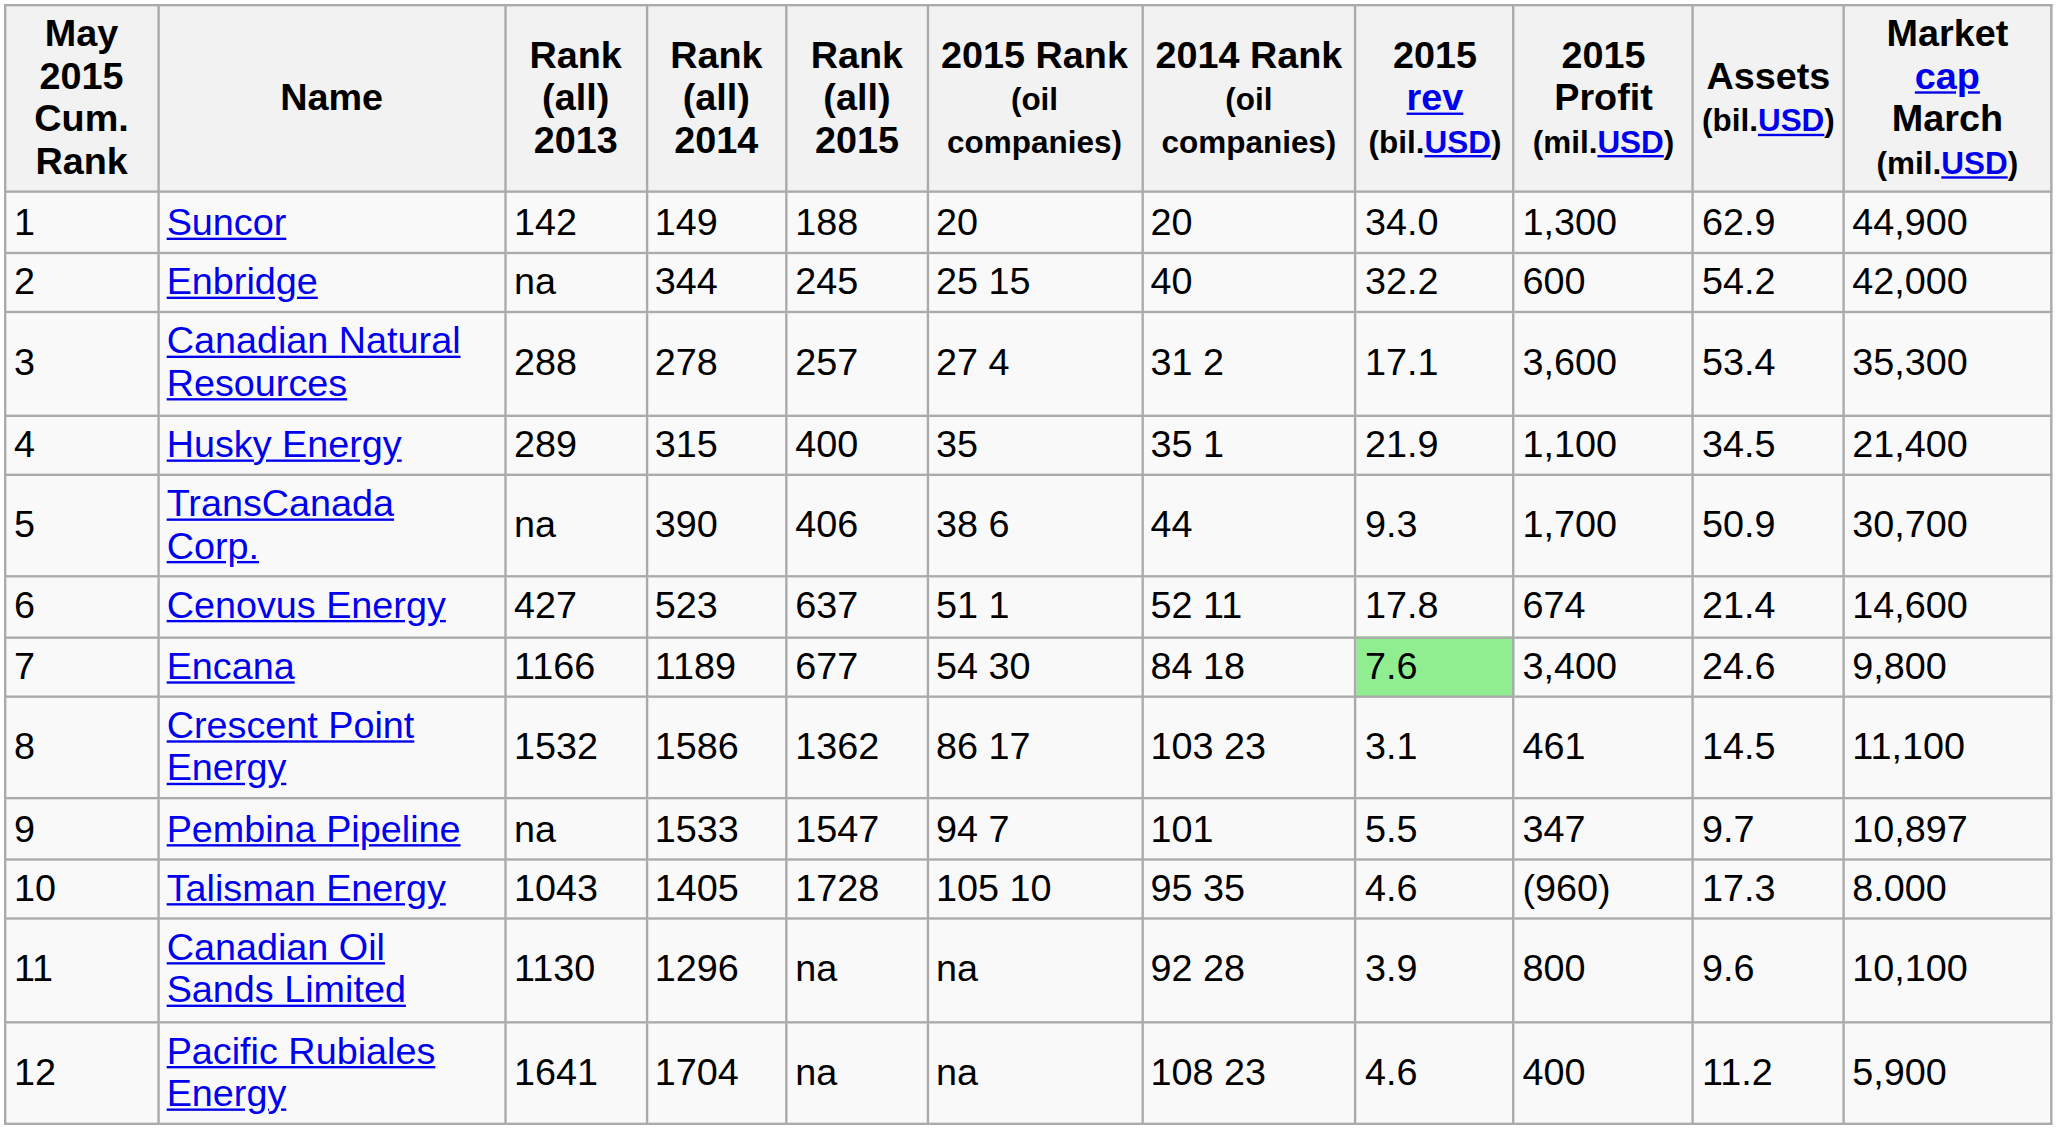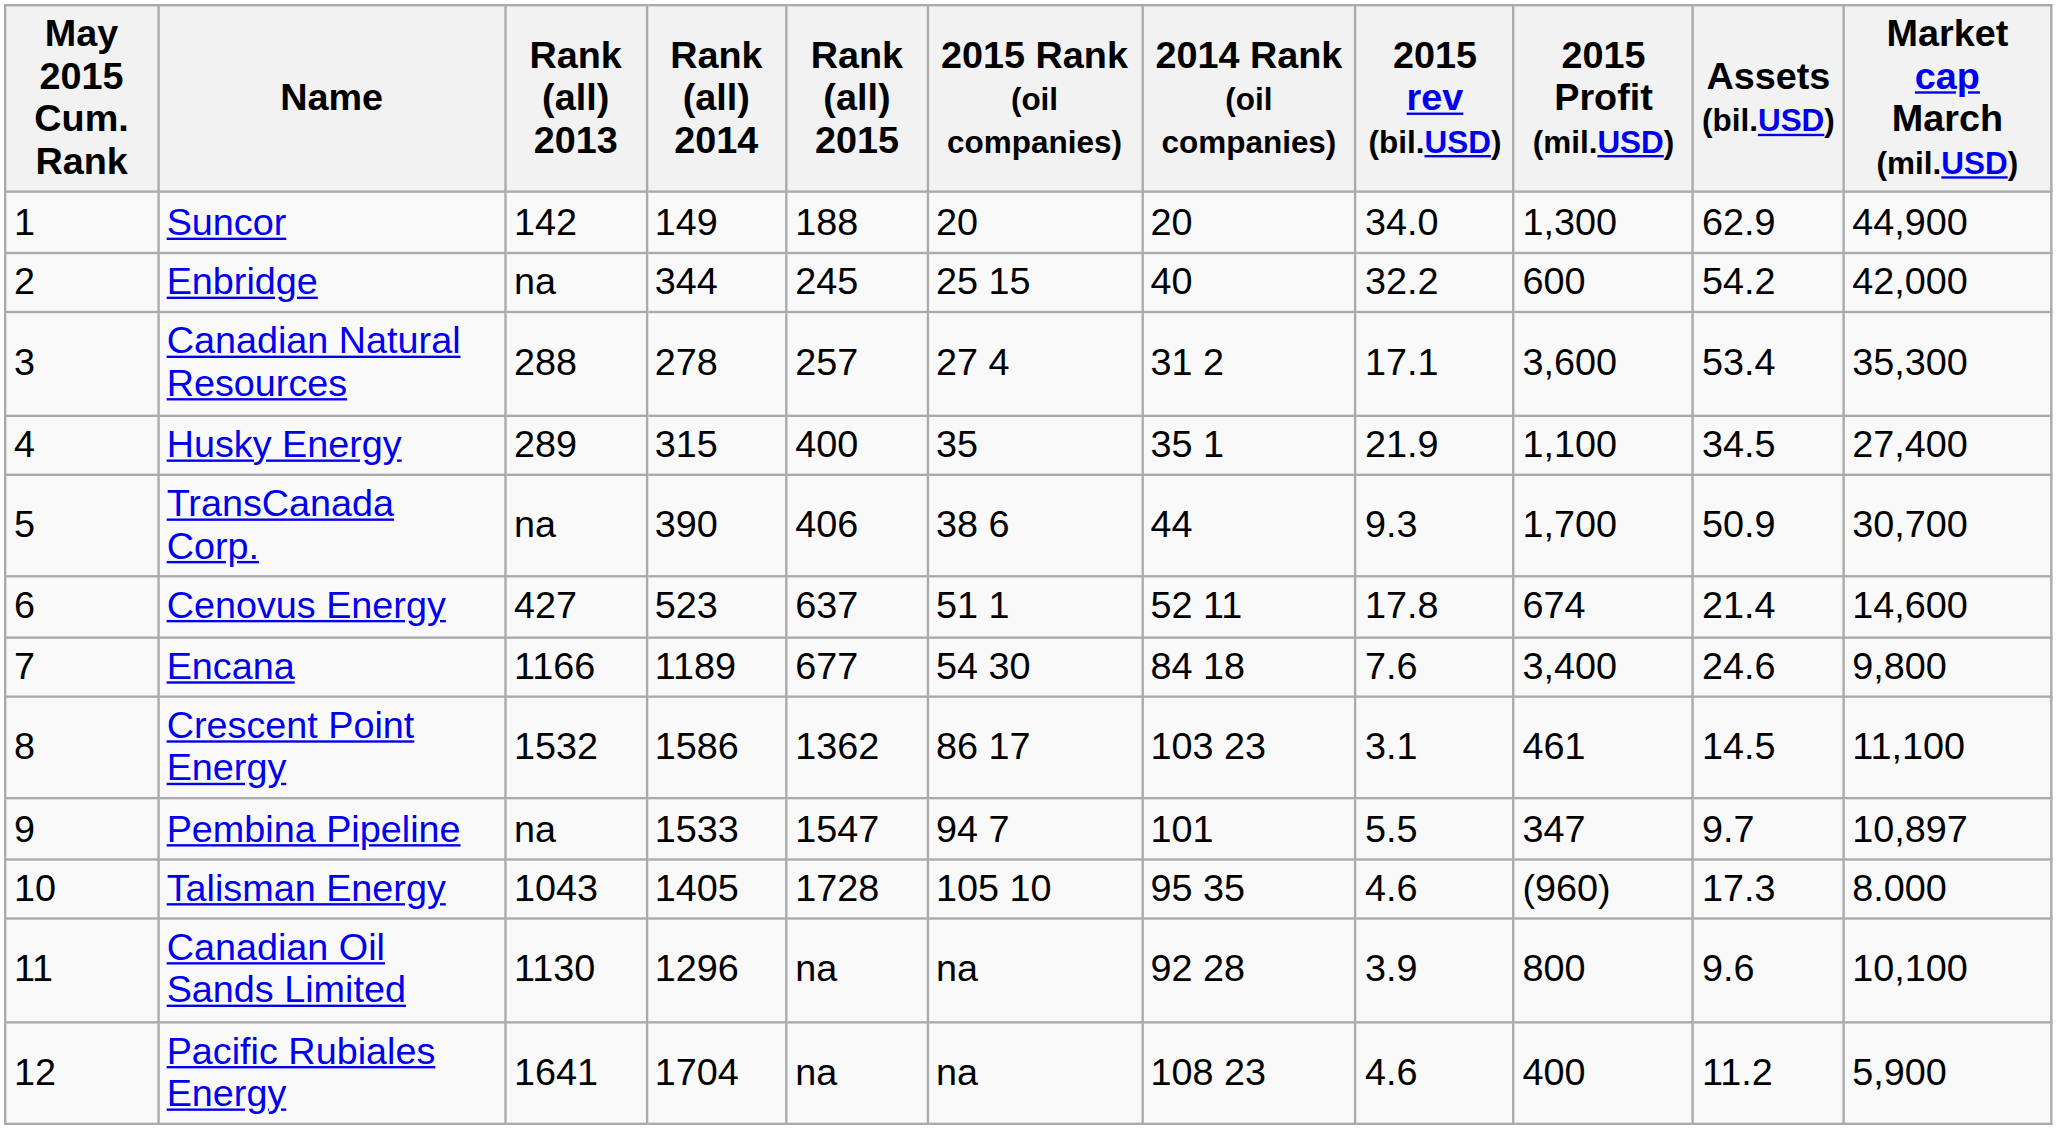 <table class="wikitable sortable">
 <tr>
 <th>May 2015<br>Cum. Rank</th>
 <th>Name</th>
 <th>Rank (all)<br>2013</th>
 <th>Rank (all)<br>2014</th>
 <th>Rank (all)<br>2015</th>
 <th>2015 Rank<br><small>(oil companies)</small></th>
 <th>2014 Rank<br><small>(oil companies)</small></th>
 <th>2015 <a href='#'>rev</a><br><small>(bil.<a href='#'>USD</a>)</small></th>
 <th>2015 Profit<br><small>(mil.<a href='#'>USD</a>)</small></th>
 <th>Assets<br><small>(bil.<a href='#'>USD</a>)</small></th>
 <th>Market <a href='#'>cap</a><br>March <small>(mil.<a href='#'>USD</a>)</small></th>
 </tr>
 <tr>
 <td>1</td>
 <td><a href='#'>Suncor</a></td>
 <td>142</td>
 <td>149</td>
 <td>188</td>
 <td>20 </td>
 <td>20 </td>
 <td>34.0</td>
 <td>1,300</td>
 <td>62.9</td>
 <td>44,900</td>
 </tr>
 <tr>
 <td>2</td>
 <td><a href='#'>Enbridge</a></td>
 <td>na</td>
 <td>344</td>
 <td>245</td>
 <td>25 15</td>
 <td>40 </td>
 <td>32.2</td>
 <td>600</td>
 <td>54.2</td>
 <td>42,000</td>
 </tr>
 <tr>
 <td>3</td>
 <td><a href='#'>Canadian Natural Resources</a></td>
 <td>288</td>
 <td>278</td>
 <td>257</td>
 <td>27 4</td>
 <td>31 2</td>
 <td>17.1</td>
 <td>3,600</td>
 <td>53.4</td>
 <td>35,300</td>
 </tr>
 <tr>
 <td>4</td>
 <td><a href='#'>Husky Energy</a></td>
 <td>289</td>
 <td>315</td>
 <td>400</td>
 <td>35 </td>
 <td>35 1</td>
 <td>21.9</td>
 <td>1,100</td>
 <td>34.5</td>
-<td>21,400</td>
+<td>27,400</td>
 </tr>
 <tr>
 <td>5</td>
 <td><a href='#'>TransCanada Corp.</a></td>
 <td>na</td>
 <td>390</td>
 <td>406</td>
 <td>38 6</td>
 <td>44 </td>
 <td>9.3</td>
 <td>1,700</td>
 <td>50.9</td>
 <td>30,700</td>
 </tr>
 <tr>
 <td>6</td>
 <td><a href='#'>Cenovus Energy</a></td>
 <td>427</td>
 <td>523</td>
 <td>637</td>
 <td>51 1</td>
 <td>52 11</td>
 <td>17.8</td>
 <td>674</td>
 <td>21.4</td>
 <td>14,600</td>
 </tr>
 <tr>
 <td>7</td>
 <td><a href='#'>Encana</a></td>
 <td>1166</td>
 <td>1189</td>
 <td>677</td>
 <td>54 30</td>
 <td>84 18</td>
-<td style="background: lightgreen;">7.6</td>
+<td>7.6</td>
 <td>3,400</td>
 <td>24.6</td>
 <td>9,800</td>
 </tr>
 <tr>
 <td>8</td>
 <td><a href='#'>Crescent Point Energy</a></td>
 <td>1532</td>
 <td>1586</td>
 <td>1362</td>
 <td>86 17</td>
 <td>103 23</td>
 <td>3.1</td>
 <td>461</td>
 <td>14.5</td>
 <td>11,100</td>
 </tr>
 <tr>
 <td>9</td>
 <td><a href='#'>Pembina Pipeline</a></td>
 <td>na</td>
 <td>1533</td>
 <td>1547</td>
 <td>94 7</td>
 <td>101 </td>
 <td>5.5</td>
 <td>347</td>
 <td>9.7</td>
 <td>10,897</td>
 </tr>
 <tr>
 <td>10</td>
 <td><a href='#'>Talisman Energy</a></td>
 <td>1043</td>
 <td>1405</td>
 <td>1728</td>
 <td>105 10</td>
 <td>95 35</td>
 <td>4.6</td>
 <td>(960)</td>
 <td>17.3</td>
 <td>8.000</td>
 </tr>
 <tr>
 <td>11</td>
 <td><a href='#'>Canadian Oil Sands Limited</a></td>
 <td>1130</td>
 <td>1296</td>
 <td>na</td>
 <td>na</td>
 <td>92 28</td>
 <td>3.9</td>
 <td>800</td>
 <td>9.6</td>
 <td>10,100</td>
 </tr>
 <tr>
 <td>12</td>
 <td><a href='#'>Pacific Rubiales Energy</a></td>
 <td>1641</td>
 <td>1704</td>
 <td>na</td>
 <td>na</td>
 <td>108 23</td>
 <td>4.6</td>
 <td>400</td>
 <td>11.2</td>
 <td>5,900</td>
 </tr>
 </table>
